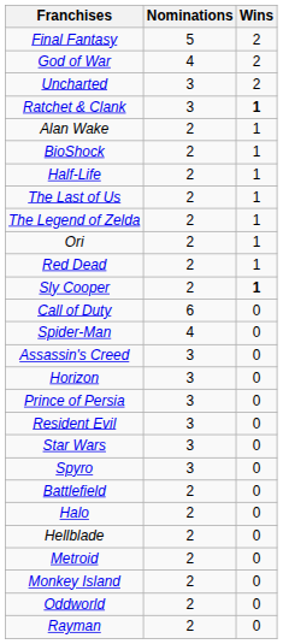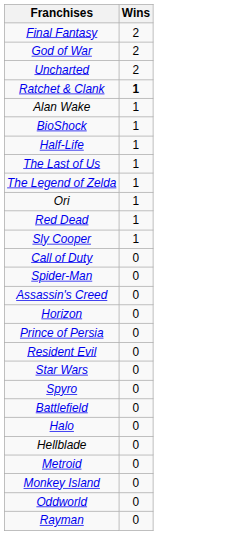 <table class="wikitable sortable plainrowheaders" rowspan="2" style="text-align:center;" background: #f6e39c;>
 <tr>
 <th scope="col">Franchises</th>
-<th scope="col">Nominations</th>
 <th scope="col">Wins</th>
 </tr>
 <tr>
 <td><em><a href='#'>Final Fantasy</a></em></td>
-<td>5</td>
 <td>2</td>
 </tr>
 <tr>
 <td><em><a href='#'>God of War</a></em></td>
-<td>4</td>
 <td>2</td>
 </tr>
 <tr>
 <td><em><a href='#'>Uncharted</a></em></td>
-<td>3</td>
 <td>2</td>
 </tr>
 <tr>
 <td><em><a href='#'>Ratchet & Clank</a></em></td>
-<td>3</td>
 <td><strong>1</strong></td>
 </tr>
 <tr>
 <td><em>Alan Wake</em></td>
-<td>2</td>
 <td>1</td>
 </tr>
 <tr>
 <td><em><a href='#'>BioShock</a></em></td>
-<td>2</td>
 <td>1</td>
 </tr>
 <tr>
 <td><em><a href='#'>Half-Life</a></em></td>
-<td>2</td>
 <td>1</td>
 </tr>
 <tr>
 <td><em><a href='#'>The Last of Us</a></em></td>
-<td>2</td>
 <td>1</td>
 </tr>
 <tr>
 <td><em><a href='#'>The Legend of Zelda</a></em></td>
-<td>2</td>
 <td>1</td>
 </tr>
 <tr>
 <td><em>Ori</em></td>
-<td>2</td>
 <td>1</td>
 </tr>
 <tr>
 <td><em><a href='#'>Red Dead</a></em></td>
-<td>2</td>
 <td>1</td>
 </tr>
 <tr>
 <td><em><a href='#'>Sly Cooper</a></em></td>
-<td>2</td>
-<td><strong>1</strong></td>
+<td>1</td>
 </tr>
 <tr>
 <td><em><a href='#'>Call of Duty</a></em></td>
-<td>6</td>
 <td>0</td>
 </tr>
 <tr>
 <td><em><a href='#'>Spider-Man</a></em></td>
-<td>4</td>
 <td>0</td>
 </tr>
 <tr>
 <td><em><a href='#'>Assassin's Creed</a></em></td>
-<td>3</td>
 <td>0</td>
 </tr>
 <tr>
 <td><em><a href='#'>Horizon</a></em></td>
-<td>3</td>
 <td>0</td>
 </tr>
 <tr>
 <td><em><a href='#'>Prince of Persia</a></em></td>
-<td>3</td>
 <td>0</td>
 </tr>
 <tr>
 <td><em><a href='#'>Resident Evil</a></em></td>
-<td>3</td>
 <td>0</td>
 </tr>
 <tr>
 <td><em><a href='#'>Star Wars</a></em></td>
-<td>3</td>
 <td>0</td>
 </tr>
 <tr>
 <td><em><a href='#'>Spyro</a></em></td>
-<td>3</td>
 <td>0</td>
 </tr>
 <tr>
 <td><em><a href='#'>Battlefield</a></em></td>
-<td>2</td>
 <td>0</td>
 </tr>
 <tr>
 <td><em><a href='#'>Halo</a></em></td>
-<td>2</td>
 <td>0</td>
 </tr>
 <tr>
 <td><em>Hellblade</em></td>
-<td>2</td>
 <td>0</td>
 </tr>
 <tr>
 <td><em><a href='#'>Metroid</a></em></td>
-<td>2</td>
 <td>0</td>
 </tr>
 <tr>
 <td><em><a href='#'>Monkey Island</a></em></td>
-<td>2</td>
 <td>0</td>
 </tr>
 <tr>
 <td><em><a href='#'>Oddworld</a></em></td>
-<td>2</td>
 <td>0</td>
 </tr>
 <tr>
 <td><em><a href='#'>Rayman</a></em></td>
-<td>2</td>
 <td>0</td>
 </tr>
 </table>
